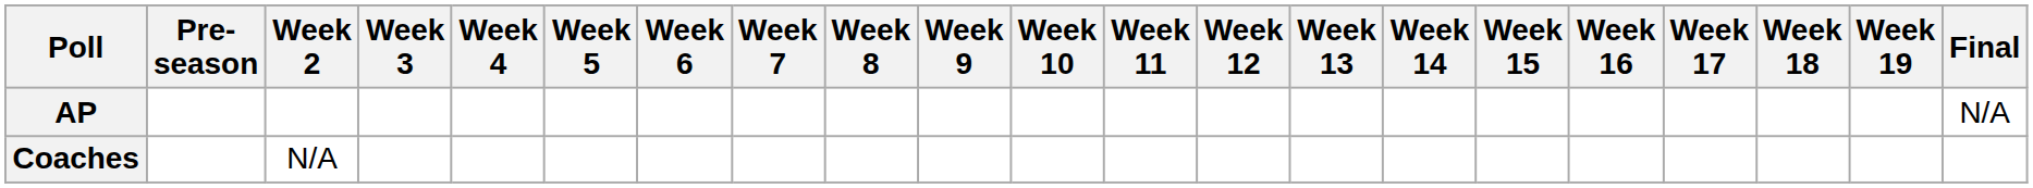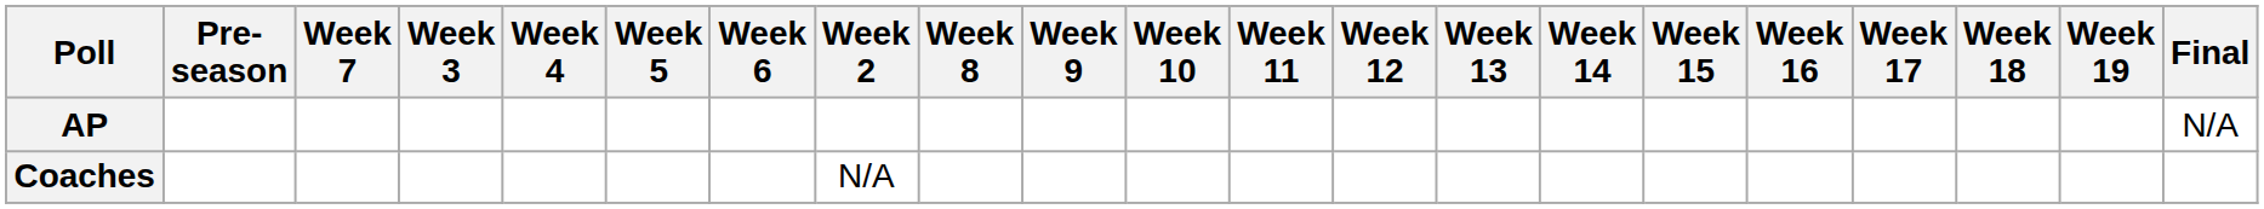 <table class="wikitable" style="white-space:nowrap;font-size:90%">
 <tr>
 <th>Poll</th>
 <th>Pre-<br>season</th>
-<th>Week<br>2</th>
+<th>Week<br>7</th>
 <th>Week<br>3</th>
 <th>Week<br>4</th>
 <th>Week<br>5</th>
 <th>Week<br>6</th>
-<th>Week<br>7</th>
+<th>Week<br>2</th>
 <th>Week<br>8</th>
 <th>Week<br>9</th>
 <th>Week<br>10</th>
 <th>Week<br>11</th>
 <th>Week<br>12</th>
 <th>Week<br>13</th>
 <th>Week<br>14</th>
 <th>Week<br>15</th>
 <th>Week<br>16</th>
 <th>Week<br>17</th>
 <th>Week<br>18</th>
 <th>Week<br>19</th>
 <th>Final</th>
 </tr>
 <tr style="text-align:center;">
 <th>AP</th>
 <td style="background:#FFF;"></td>
 <td style="background:#FFF;"></td>
 <td style="background:#FFF;"></td>
 <td style="background:#FFF;"></td>
 <td style="background:#FFF;"></td>
 <td style="background:#FFF;"></td>
 <td style="background:#FFF;"></td>
 <td style="background:#FFF;"></td>
 <td style="background:#FFF;"></td>
 <td style="background:#FFF;"></td>
 <td style="background:#FFF;"></td>
 <td style="background:#FFF;"></td>
 <td style="background:#FFF;"></td>
 <td style="background:#FFF;"></td>
 <td style="background:#FFF;"></td>
 <td style="background:#FFF;"></td>
 <td style="background:#FFF;"></td>
 <td style="background:#FFF;"></td>
 <td style="background:#FFF;"></td>
 <td style="background:#FFF;">N/A</td>
 </tr>
 <tr style="text-align:center;">
 <th>Coaches</th>
 <td style="background:#FFF;"></td>
-<td style="background:#FFF;">N/A</td>
 <td style="background:#FFF;"></td>
 <td style="background:#FFF;"></td>
 <td style="background:#FFF;"></td>
 <td style="background:#FFF;"></td>
 <td style="background:#FFF;"></td>
+<td style="background:#FFF;">N/A</td>
 <td style="background:#FFF;"></td>
 <td style="background:#FFF;"></td>
 <td style="background:#FFF;"></td>
 <td style="background:#FFF;"></td>
 <td style="background:#FFF;"></td>
 <td style="background:#FFF;"></td>
 <td style="background:#FFF;"></td>
 <td style="background:#FFF;"></td>
 <td style="background:#FFF;"></td>
 <td style="background:#FFF;"></td>
 <td style="background:#FFF;"></td>
 <td style="background:#FFF;"></td>
 <td style="background:#FFF;"></td>
 </tr>
 </table>
